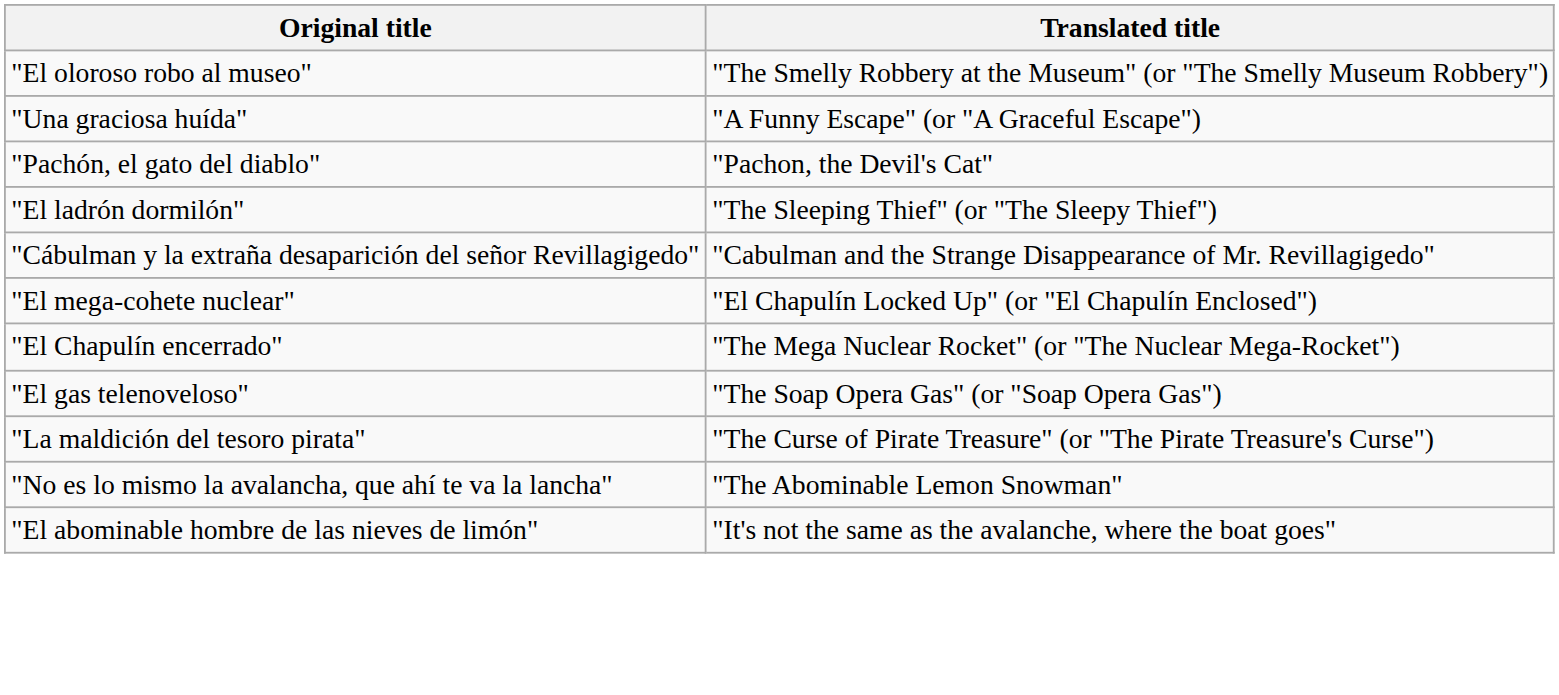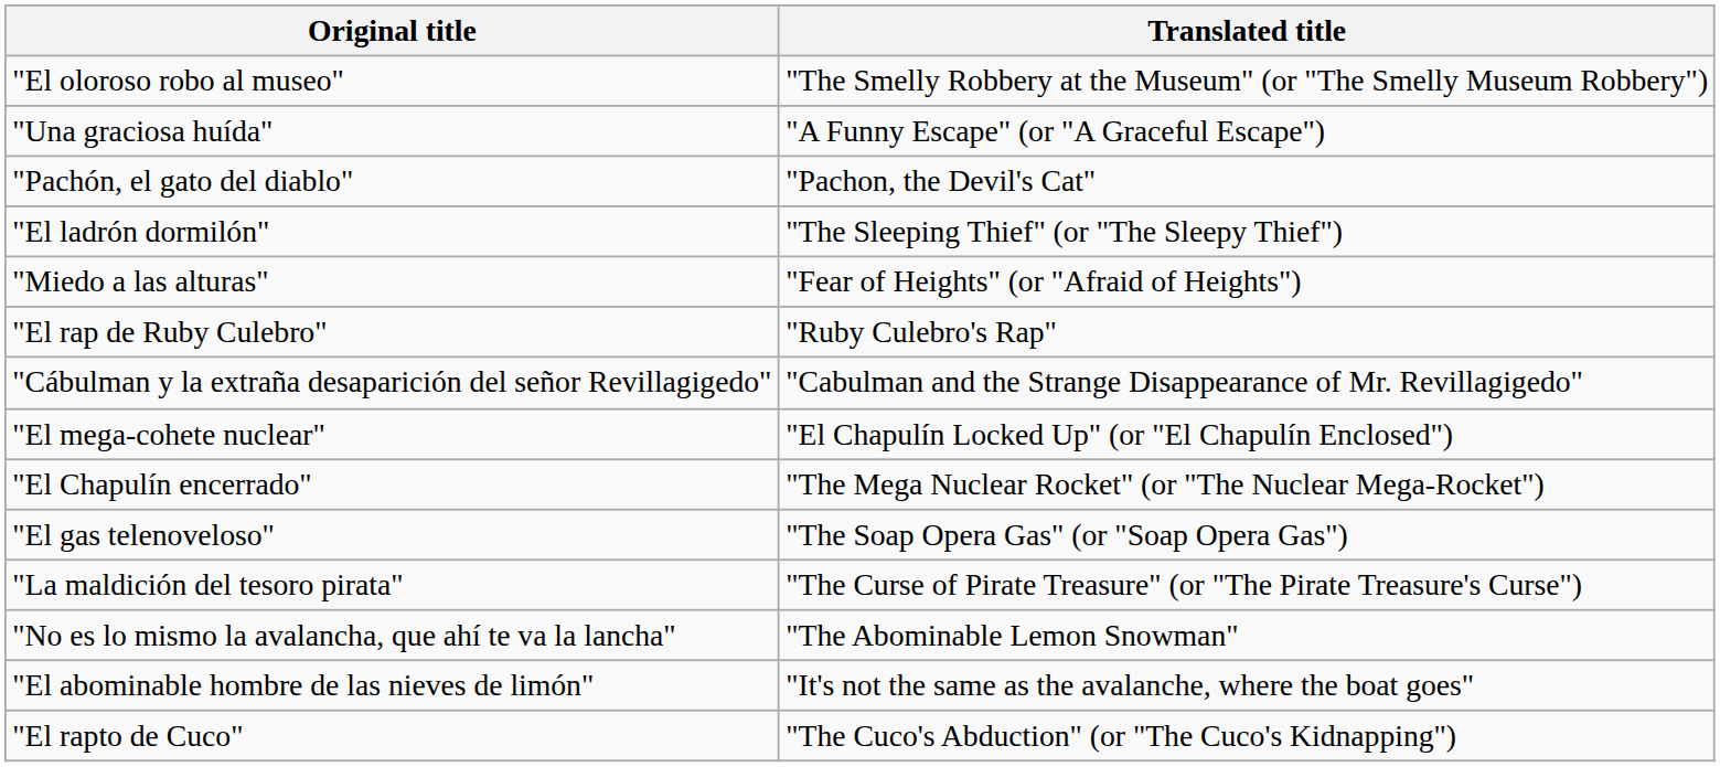 <table class="wikitable" style="font-size: 95%;">
 <tr>
 <th>Original title</th>
 <th>Translated title</th>
 </tr>
 <tr>
 <td>"El oloroso robo al museo"</td>
 <td>"The Smelly Robbery at the Museum" (or "The Smelly Museum Robbery")</td>
 </tr>
 <tr>
 <td>"Una graciosa huída"</td>
 <td>"A Funny Escape" (or "A Graceful Escape")</td>
 </tr>
 <tr>
 <td>"Pachón, el gato del diablo"</td>
 <td>"Pachon, the Devil's Cat"</td>
 </tr>
 <tr>
 <td>"El ladrón dormilón"</td>
 <td>"The Sleeping Thief" (or "The Sleepy Thief")</td>
+</tr>
+<tr>
+<td>"Miedo a las alturas"</td>
+<td>"Fear of Heights" (or "Afraid of Heights")</td>
+</tr>
+<tr>
+<td>"El rap de Ruby Culebro"</td>
+<td>"Ruby Culebro's Rap"</td>
 </tr>
 <tr>
 <td>"Cábulman y la extraña desaparición del señor Revillagigedo"</td>
 <td>"Cabulman and the Strange Disappearance of Mr. Revillagigedo"</td>
 </tr>
 <tr>
 <td>"El mega-cohete nuclear"</td>
 <td>"El Chapulín Locked Up" (or "El Chapulín Enclosed")</td>
 </tr>
 <tr>
 <td>"El Chapulín encerrado"</td>
 <td>"The Mega Nuclear Rocket" (or "The Nuclear Mega-Rocket")</td>
 </tr>
 <tr>
 <td>"El gas telenoveloso"</td>
 <td>"The Soap Opera Gas" (or "Soap Opera Gas")</td>
 </tr>
 <tr>
 <td>"La maldición del tesoro pirata"</td>
 <td>"The Curse of Pirate Treasure" (or "The Pirate Treasure's Curse")</td>
 </tr>
 <tr>
 <td>"No es lo mismo la avalancha, que ahí te va la lancha"</td>
 <td>"The Abominable Lemon Snowman"</td>
 </tr>
 <tr>
 <td>"El abominable hombre de las nieves de limón"</td>
 <td>"It's not the same as the avalanche, where the boat goes"</td>
 </tr>
+<tr>
+<td>"El rapto de Cuco"</td>
+<td>"The Cuco's Abduction" (or "The Cuco's Kidnapping")</td>
+</tr>
 </table>
